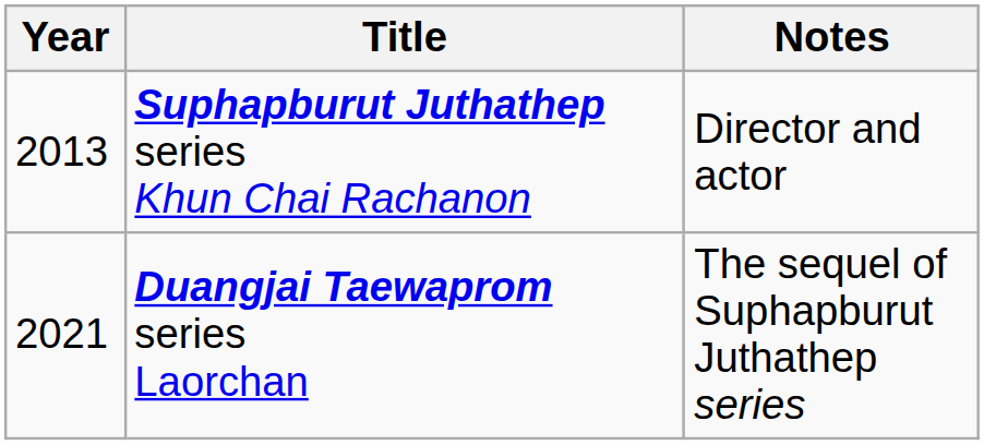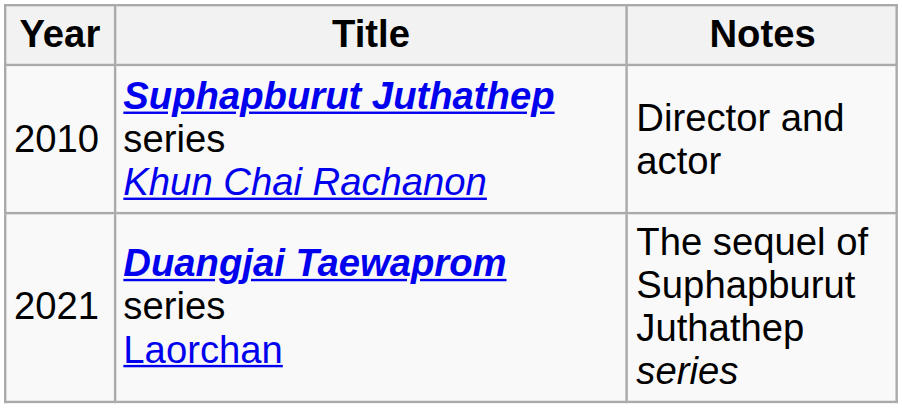 <table class="wikitable sortable" width=60%>
 <tr>
 <th width=5%>Year</th>
 <th width=50%>Title</th>
 <th width=25%>Notes</th>
 </tr>
 <tr>
-<td>2013</td>
+<td>2010</td>
 <td><strong><em><a href='#'>Suphapburut Juthathep</a></em></strong> series<br><em><a href='#'>Khun Chai Rachanon</a></td>
 <td>Director and actor</td>
 </tr>
 <tr>
 <td>2021</td>
 <td><strong><em><a href='#'>Duangjai Taewaprom</a></em></strong> series <br></em><a href='#'>Laorchan</a><em></td>
 <td>The sequel of </em>Suphapburut Juthathep<em> series</td>
 </tr>
 </table>
